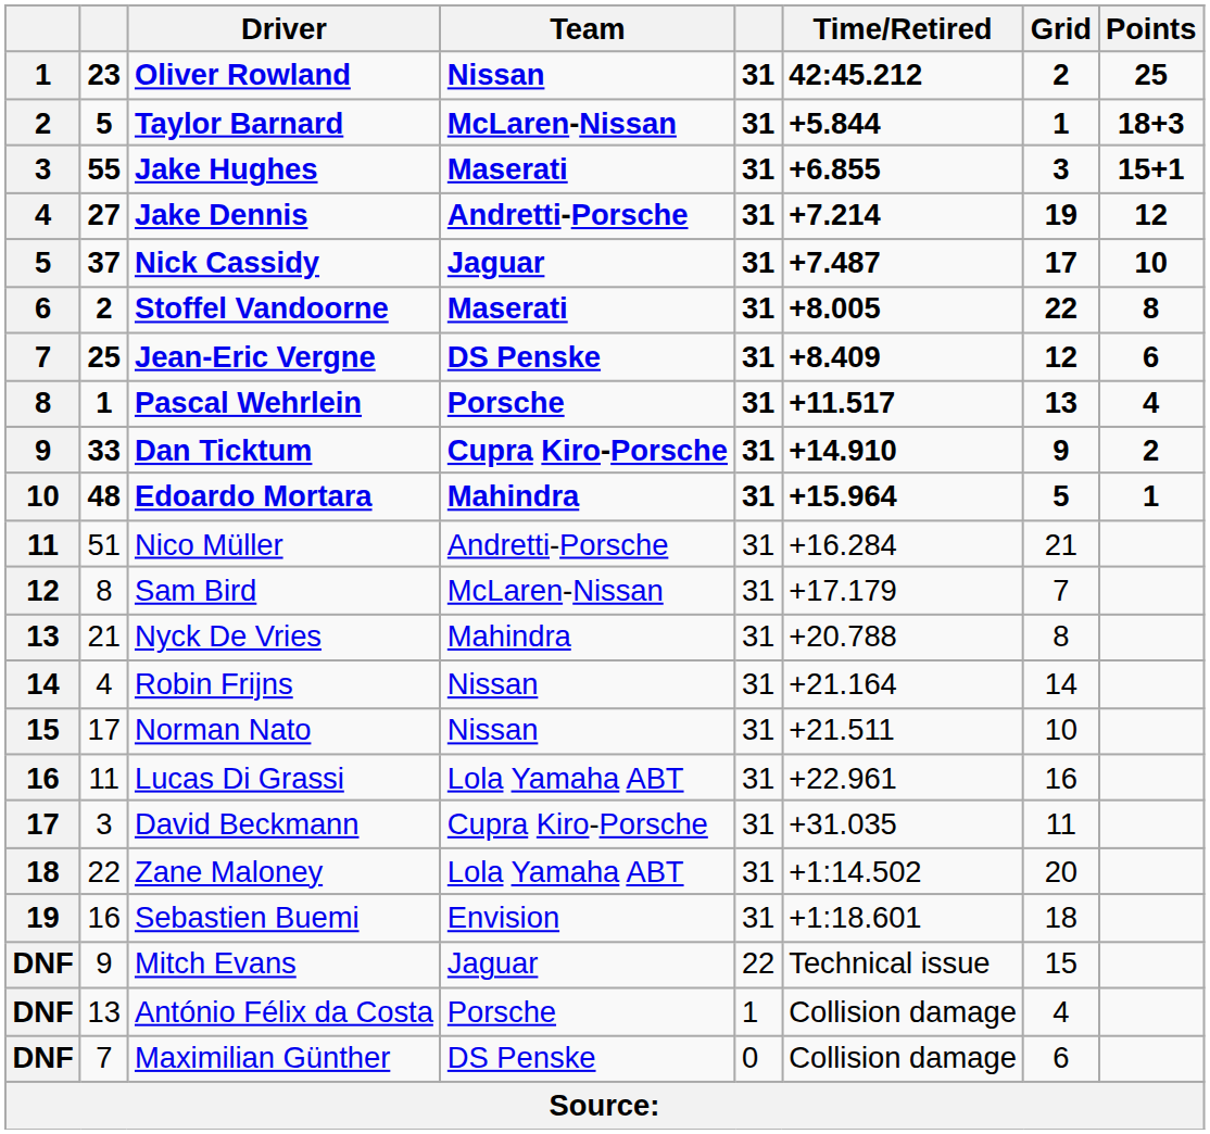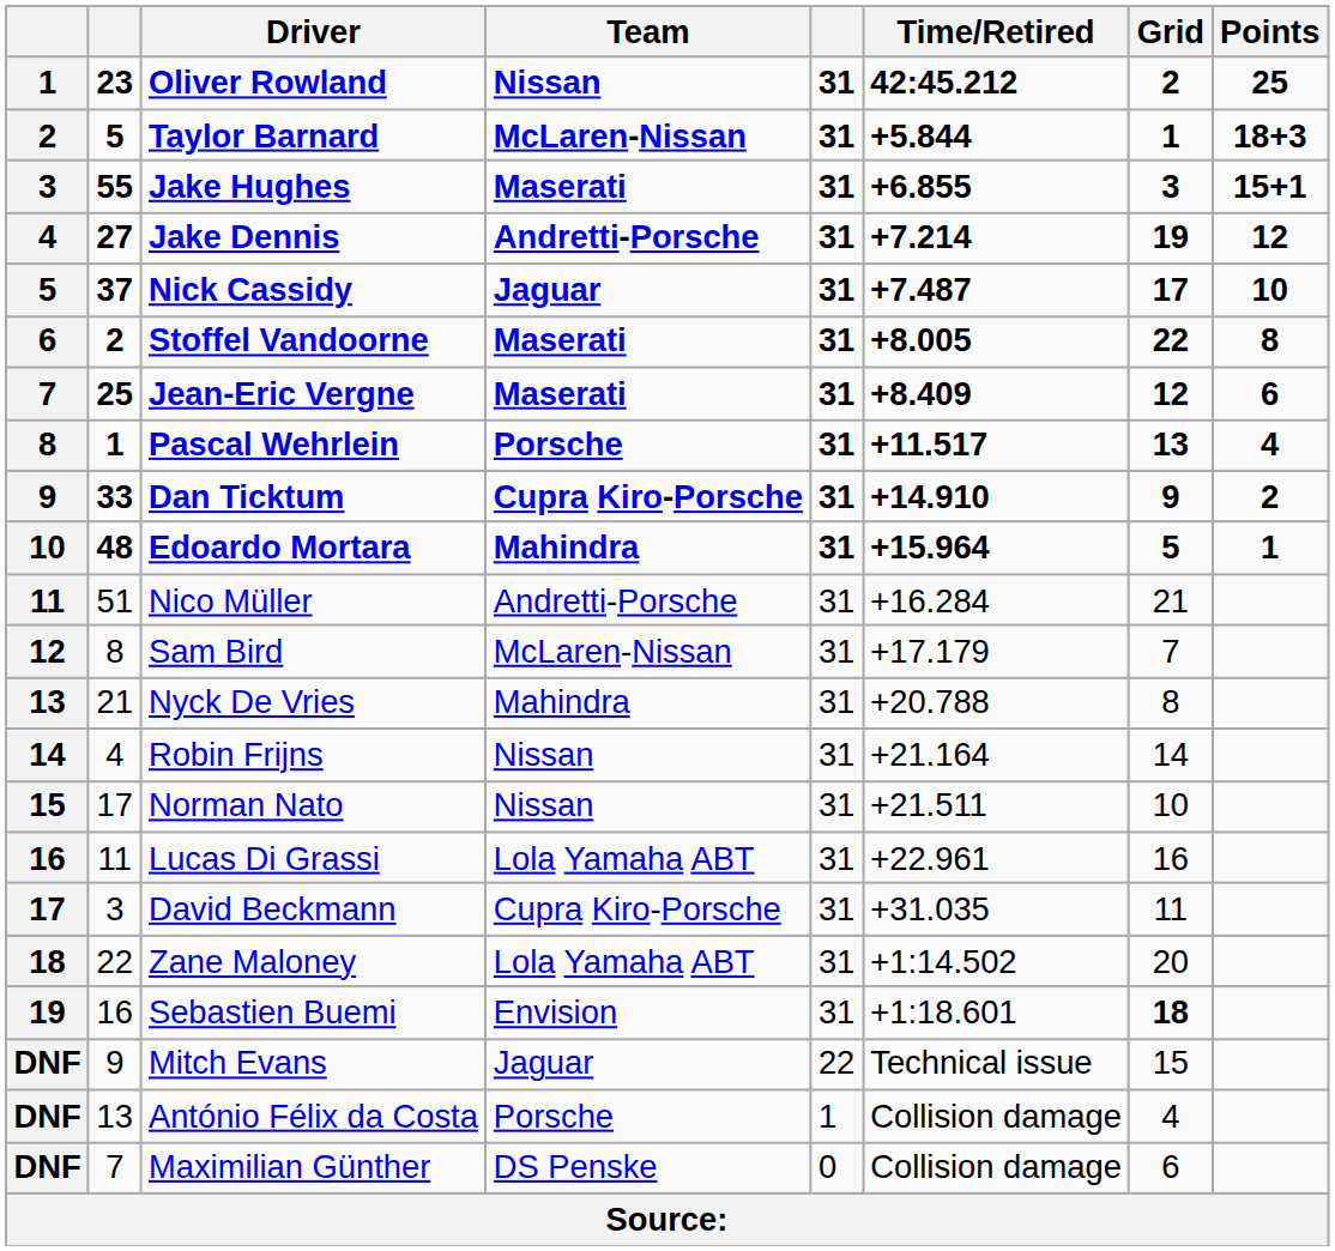 <table class="wikitable sortable" style="font-size: 85%">
 <tr>
 <th scope="col"></th>
 <th scope="col"></th>
 <th scope="col">Driver</th>
 <th scope="col">Team</th>
 <th></th>
 <th>Time/Retired</th>
 <th>Grid</th>
 <th>Points</th>
 </tr>
 <tr>
 <th scope="row">1</th>
 <td align="center"><strong>23</strong></td>
 <td data-sort-value=""><strong> <a href='#'>Oliver Rowland</a></strong></td>
 <td><strong><a href='#'>Nissan</a></strong></td>
 <td><strong>31</strong></td>
 <td><strong>42:45.212</strong></td>
 <td align="center"><strong>2</strong></td>
 <td align="center"><strong>25</strong></td>
 </tr>
 <tr>
 <th scope="row">2</th>
 <td align="center"><strong>5</strong></td>
 <td data-sort-value=""><strong> <a href='#'>Taylor Barnard</a></strong></td>
 <td><strong><a href='#'>McLaren</a>-<a href='#'>Nissan</a></strong></td>
 <td><strong>31</strong></td>
 <td><strong>+5.844</strong></td>
 <td align="center"><strong>1</strong></td>
 <td align="center"><strong>18+3</strong></td>
 </tr>
 <tr>
 <th scope="row">3</th>
 <td align="center"><strong>55</strong></td>
 <td data-sort-value=""><strong> <a href='#'>Jake Hughes</a></strong></td>
 <td><a href='#'><strong>Maserati</strong></a></td>
 <td><strong>31</strong></td>
 <td><strong>+6.855</strong></td>
 <td align="center"><strong>3</strong></td>
 <td align="center"><strong>15+1</strong></td>
 </tr>
 <tr>
 <th scope="row">4</th>
 <td align="center"><strong>27</strong></td>
 <td data-sort-value=""><strong> <a href='#'>Jake Dennis</a></strong></td>
 <td><strong><a href='#'>Andretti</a>-<a href='#'>Porsche</a></strong></td>
 <td><strong>31</strong></td>
 <td><strong>+7.214</strong></td>
 <td align="center"><strong>19</strong></td>
 <td align="center"><strong>12</strong></td>
 </tr>
 <tr>
 <th scope="row">5</th>
 <td align="center"><strong>37</strong></td>
 <td data-sort-value=""><strong> <a href='#'>Nick Cassidy</a></strong></td>
 <td><strong><a href='#'>Jaguar</a></strong></td>
 <td><strong>31</strong></td>
 <td><strong>+7.487</strong></td>
 <td align="center"><strong>17</strong></td>
 <td align="center"><strong>10</strong></td>
 </tr>
 <tr>
 <th scope="row">6</th>
 <td align="center"><strong>2</strong></td>
 <td data-sort-value=""><strong> <a href='#'>Stoffel Vandoorne</a></strong></td>
 <td><a href='#'><strong>Maserati</strong></a></td>
 <td><strong>31</strong></td>
 <td><strong>+8.005</strong></td>
 <td align="center"><strong>22</strong></td>
 <td align="center"><strong>8</strong></td>
 </tr>
 <tr>
 <th scope="row">7</th>
 <td align="center"><strong>25</strong></td>
 <td data-sort-value=""><strong> <a href='#'>Jean-Eric Vergne</a></strong></td>
-<td><strong><a href='#'>DS Penske</a></strong></td>
+<td><a href='#'><strong>Maserati</strong></a></td>
 <td><strong>31</strong></td>
 <td><strong>+8.409</strong></td>
 <td align="center"><strong>12</strong></td>
 <td align="center"><strong>6</strong></td>
 </tr>
 <tr>
 <th scope="row">8</th>
 <td align="center"><strong>1</strong></td>
 <td data-sort-value=""><strong> <a href='#'>Pascal Wehrlein</a></strong></td>
 <td><a href='#'><strong>Porsche</strong></a></td>
 <td><strong>31</strong></td>
 <td><strong>+11.517</strong></td>
 <td align="center"><strong>13</strong></td>
 <td align="center"><strong>4</strong></td>
 </tr>
 <tr>
 <th scope="row">9</th>
 <td align="center"><strong>33</strong></td>
 <td data-sort-value=""><strong> <a href='#'>Dan Ticktum</a></strong></td>
 <td><strong><a href='#'>Cupra</a> <a href='#'>Kiro</a>-<a href='#'>Porsche</a></strong></td>
 <td><strong>31</strong></td>
 <td><strong>+14.910</strong></td>
 <td align="center"><strong>9</strong></td>
 <td align="center"><strong>2</strong></td>
 </tr>
 <tr>
 <th scope="row">10</th>
 <td align="center"><strong>48</strong></td>
 <td data-sort-value=""><strong> <a href='#'>Edoardo Mortara</a></strong></td>
 <td><strong><a href='#'>Mahindra</a></strong></td>
 <td><strong>31</strong></td>
 <td><strong>+15.964</strong></td>
 <td align="center"><strong>5</strong></td>
 <td align="center"><strong>1</strong></td>
 </tr>
 <tr>
 <th scope="row">11</th>
 <td align="center">51</td>
 <td data-sort-value=""> <a href='#'>Nico Müller</a></td>
 <td><a href='#'>Andretti</a>-<a href='#'>Porsche</a></td>
 <td>31</td>
 <td>+16.284</td>
 <td align="center">21</td>
 <td></td>
 </tr>
 <tr>
 <th scope="row">12</th>
 <td align="center">8</td>
 <td data-sort-value=""> <a href='#'>Sam Bird</a></td>
 <td><a href='#'>McLaren</a>-<a href='#'>Nissan</a></td>
 <td>31</td>
 <td>+17.179</td>
 <td align="center">7</td>
 <td></td>
 </tr>
 <tr>
 <th scope="row">13</th>
 <td align="center">21</td>
 <td data-sort-value=""> <a href='#'>Nyck De Vries</a></td>
 <td><a href='#'>Mahindra</a></td>
 <td>31</td>
 <td>+20.788</td>
 <td align="center">8</td>
 <td></td>
 </tr>
 <tr>
 <th scope="row">14</th>
 <td align="center">4</td>
 <td data-sort-value=""> <a href='#'>Robin Frijns</a></td>
 <td><a href='#'>Nissan</a></td>
 <td>31</td>
 <td>+21.164</td>
 <td align="center">14</td>
 <td></td>
 </tr>
 <tr>
 <th scope="row">15</th>
 <td align="center">17</td>
 <td data-sort-value=""> <a href='#'>Norman Nato</a></td>
 <td><a href='#'>Nissan</a></td>
 <td>31</td>
 <td>+21.511</td>
 <td align="center">10</td>
 <td></td>
 </tr>
 <tr>
 <th scope="row">16</th>
 <td align="center">11</td>
 <td data-sort-value=""> <a href='#'>Lucas Di Grassi</a></td>
 <td><a href='#'>Lola</a> <a href='#'>Yamaha</a> <a href='#'>ABT</a></td>
 <td>31</td>
 <td>+22.961</td>
 <td align="center">16</td>
 <td align="center"></td>
 </tr>
 <tr>
 <th scope="row">17</th>
 <td align="center">3</td>
 <td data-sort-value=""> <a href='#'>David Beckmann</a></td>
 <td><a href='#'>Cupra</a> <a href='#'>Kiro</a>-<a href='#'>Porsche</a></td>
 <td>31</td>
 <td>+31.035</td>
 <td align="center">11</td>
 <td align="center"></td>
 </tr>
 <tr>
 <th scope="row">18</th>
 <td align="center">22</td>
 <td data-sort-value=""> <a href='#'>Zane Maloney</a></td>
 <td><a href='#'>Lola</a> <a href='#'>Yamaha</a> <a href='#'>ABT</a></td>
 <td>31</td>
 <td>+1:14.502</td>
 <td align="center">20</td>
 <td align="center"></td>
 </tr>
 <tr>
 <th scope="row">19</th>
 <td align="center">16</td>
 <td data-sort-value=""> <a href='#'>Sebastien Buemi</a></td>
 <td><a href='#'>Envision</a></td>
 <td>31</td>
 <td>+1:18.601</td>
-<td align="center">18</td>
+<td align="center"><strong>18</strong></td>
 <td align="center"></td>
 </tr>
 <tr>
 <th scope="row">DNF</th>
 <td align="center">9</td>
 <td data-sort-value=""> <a href='#'>Mitch Evans</a></td>
 <td><a href='#'>Jaguar</a></td>
 <td>22</td>
 <td>Technical issue</td>
 <td align="center">15</td>
 <td></td>
 </tr>
 <tr>
 <th scope="row">DNF</th>
 <td align="center">13</td>
 <td data-sort-value=""> <a href='#'>António Félix da Costa</a></td>
 <td><a href='#'>Porsche</a></td>
 <td>1</td>
 <td>Collision damage</td>
 <td align="center">4</td>
 <td></td>
 </tr>
 <tr>
 <th scope="row">DNF</th>
 <td align="center">7</td>
 <td data-sort-value=""> <a href='#'>Maximilian Günther</a></td>
 <td><a href='#'>DS Penske</a></td>
 <td>0</td>
 <td>Collision damage</td>
 <td align="center">6</td>
 <td></td>
 </tr>
 <tr>
 <th colspan="8">Source: </th>
 </tr>
 </table>
